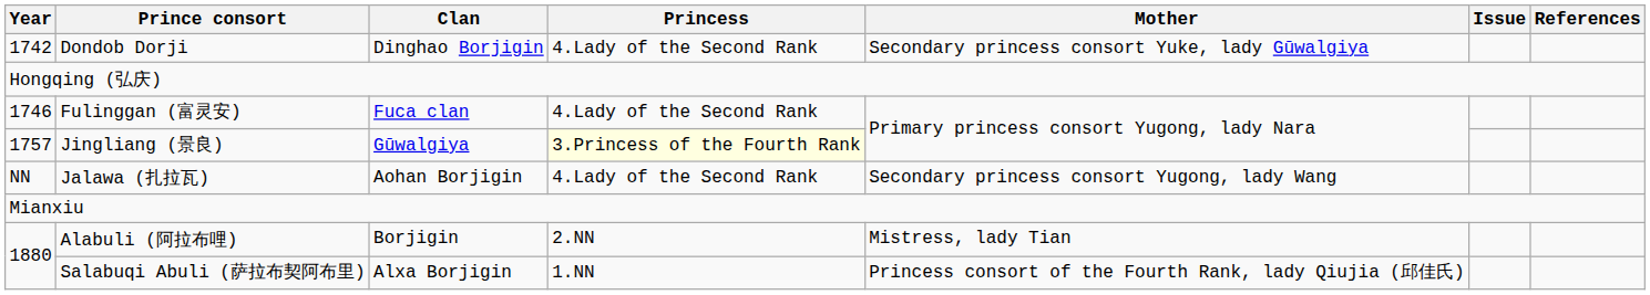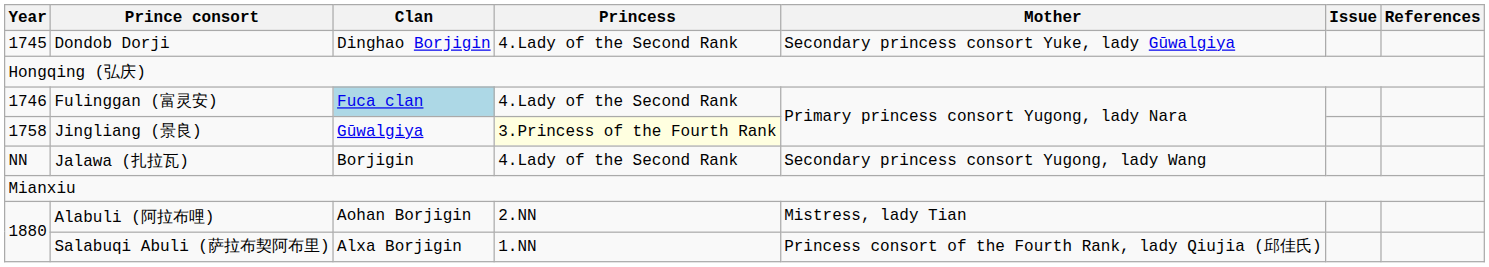 <table class="wikitable">
 <tr>
 <th>Year</th>
 <th>Prince consort</th>
 <th>Clan</th>
 <th>Princess</th>
 <th>Mother</th>
 <th>Issue</th>
 <th>References</th>
 </tr>
 <tr>
-<td>1742</td>
+<td>1745</td>
 <td>Dondob Dorji</td>
 <td>Dinghao <a href='#'>Borjigin</a></td>
 <td>4.Lady of the Second Rank</td>
 <td>Secondary princess consort Yuke, lady <a href='#'>Gūwalgiya</a></td>
 <td></td>
 <td></td>
 </tr>
 <tr>
 <td colspan="7">Hongqing (弘庆)</td>
 </tr>
 <tr>
 <td>1746</td>
 <td>Fulinggan (富灵安)</td>
-<td><a href='#'>Fuca clan</a></td>
+<td style="background: lightblue;"><a href='#'>Fuca clan</a></td>
 <td>4.Lady of the Second Rank</td>
 <td rowspan="2">Primary princess consort Yugong, lady Nara</td>
 <td></td>
 <td></td>
 </tr>
 <tr>
-<td>1757</td>
+<td>1758</td>
 <td>Jingliang (景良)</td>
 <td><a href='#'>Gūwalgiya</a></td>
 <td style="background: lightyellow;">3.Princess of the Fourth Rank</td>
 <td></td>
 <td></td>
 </tr>
 <tr>
 <td>NN</td>
 <td>Jalawa (扎拉瓦)</td>
-<td>Aohan Borjigin</td>
+<td>Borjigin</td>
 <td>4.Lady of the Second Rank</td>
 <td>Secondary princess consort Yugong, lady Wang</td>
 <td></td>
 <td></td>
 </tr>
 <tr>
 <td colspan="7">Mianxiu</td>
 </tr>
 <tr>
 <td rowspan="2">1880</td>
 <td>Alabuli (阿拉布哩)</td>
-<td>Borjigin</td>
+<td>Aohan Borjigin</td>
 <td>2.NN</td>
 <td>Mistress, lady Tian</td>
 <td></td>
 <td></td>
 </tr>
 <tr>
 <td>Salabuqi Abuli (萨拉布契阿布里)</td>
 <td>Alxa Borjigin</td>
 <td>1.NN</td>
 <td>Princess consort of the Fourth Rank, lady Qiujia (邱佳氏)</td>
 <td></td>
 <td></td>
 </tr>
 </table>
